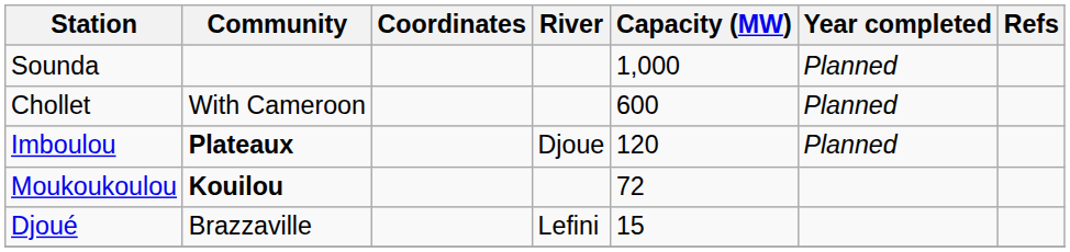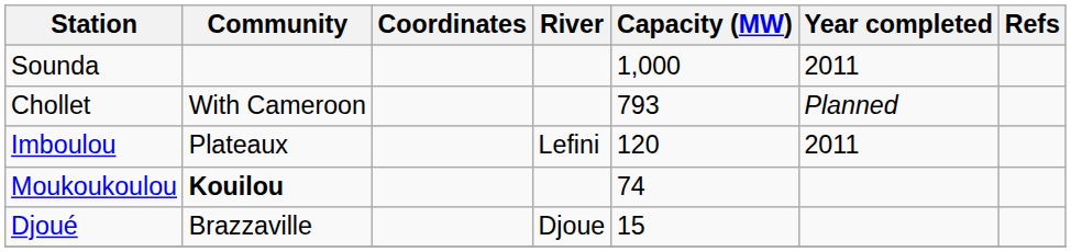 <table class="wikitable sortable">
 <tr>
 <th>Station</th>
 <th>Community</th>
 <th>Coordinates</th>
 <th>River</th>
 <th>Capacity (<a href='#'>MW</a>)</th>
 <th>Year completed</th>
 <th>Refs</th>
 </tr>
 <tr>
 <td>Sounda</td>
 <td></td>
 <td></td>
 <td></td>
 <td>1,000</td>
-<td><em>Planned</em></td>
+<td>2011</td>
 <td></td>
 </tr>
 <tr>
 <td>Chollet</td>
 <td>With Cameroon</td>
 <td></td>
 <td></td>
-<td>600</td>
+<td>793</td>
 <td><em>Planned</em></td>
 <td></td>
 </tr>
 <tr>
 <td><a href='#'>Imboulou</a></td>
-<td><strong>Plateaux</strong></td>
+<td>Plateaux</td>
 <td></td>
-<td>Djoue</td>
+<td>Lefini</td>
 <td>120</td>
-<td><em>Planned</em></td>
+<td>2011</td>
 <td></td>
 </tr>
 <tr>
 <td><a href='#'>Moukoukoulou</a></td>
 <td><strong>Kouilou</strong></td>
 <td></td>
 <td></td>
-<td>72</td>
+<td>74</td>
 <td></td>
 <td></td>
 </tr>
 <tr>
 <td><a href='#'>Djoué</a></td>
 <td>Brazzaville</td>
 <td></td>
-<td>Lefini</td>
+<td>Djoue</td>
 <td>15</td>
 <td></td>
 <td></td>
 </tr>
 <tr>
 </tr>
 </table>
